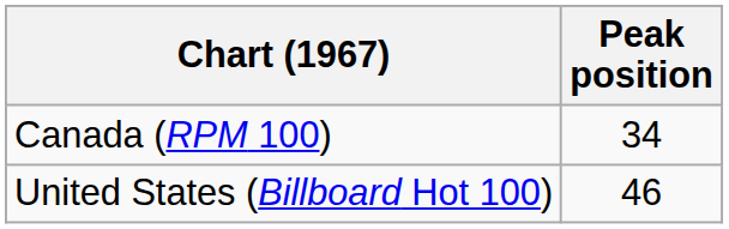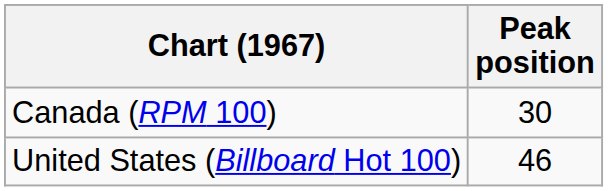 <table class="wikitable">
 <tr>
 <th>Chart (1967)</th>
 <th>Peak<br>position</th>
 </tr>
 <tr>
 <td>Canada (<a href='#'><em>RPM</em> 100</a>)</td>
-<td style="text-align:center;">34</td>
+<td style="text-align:center;">30</td>
 </tr>
 <tr>
 <td>United States (<a href='#'><em>Billboard</em> Hot 100</a>)</td>
 <td style="text-align:center;">46</td>
 </tr>
 </table>
